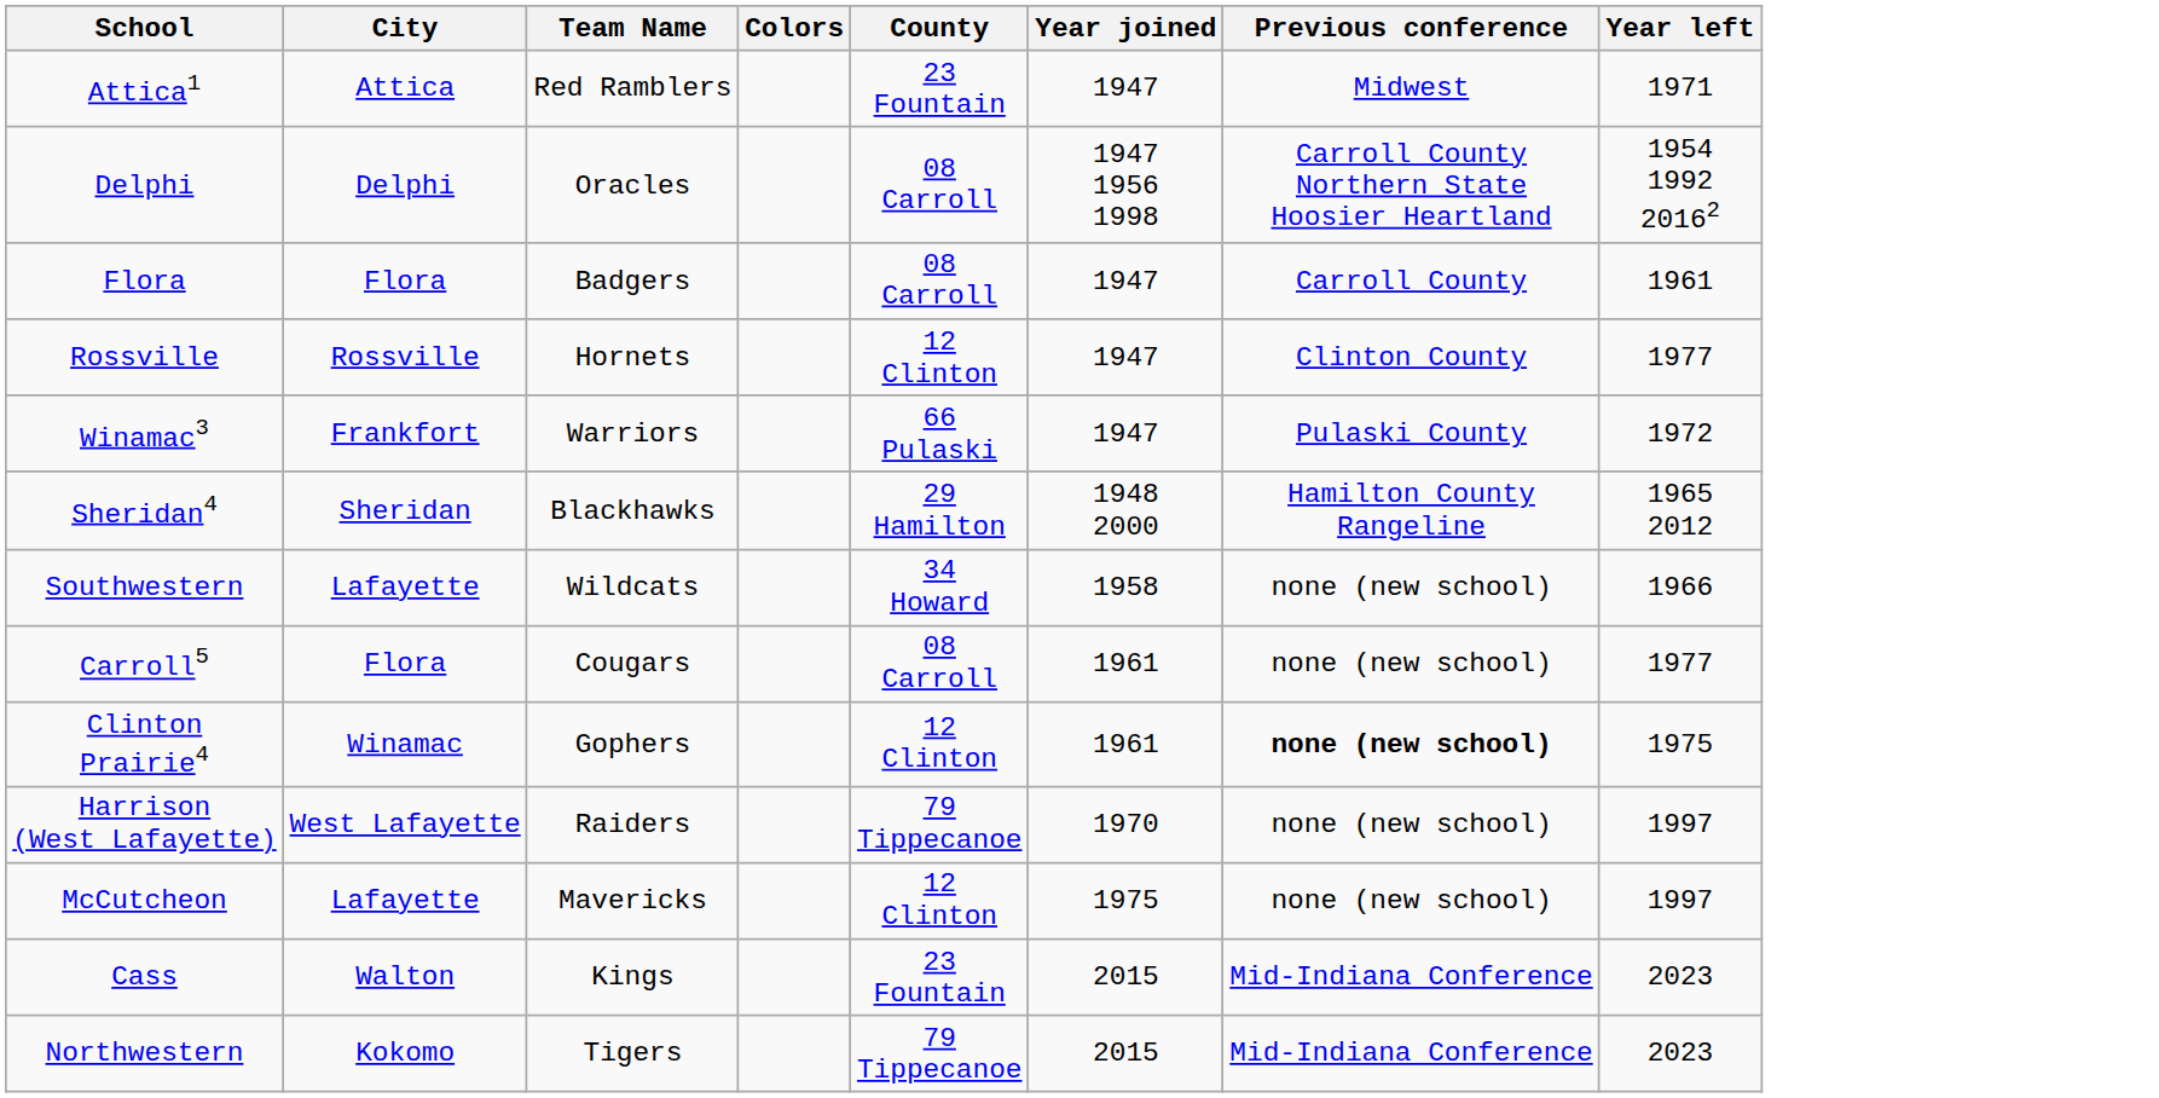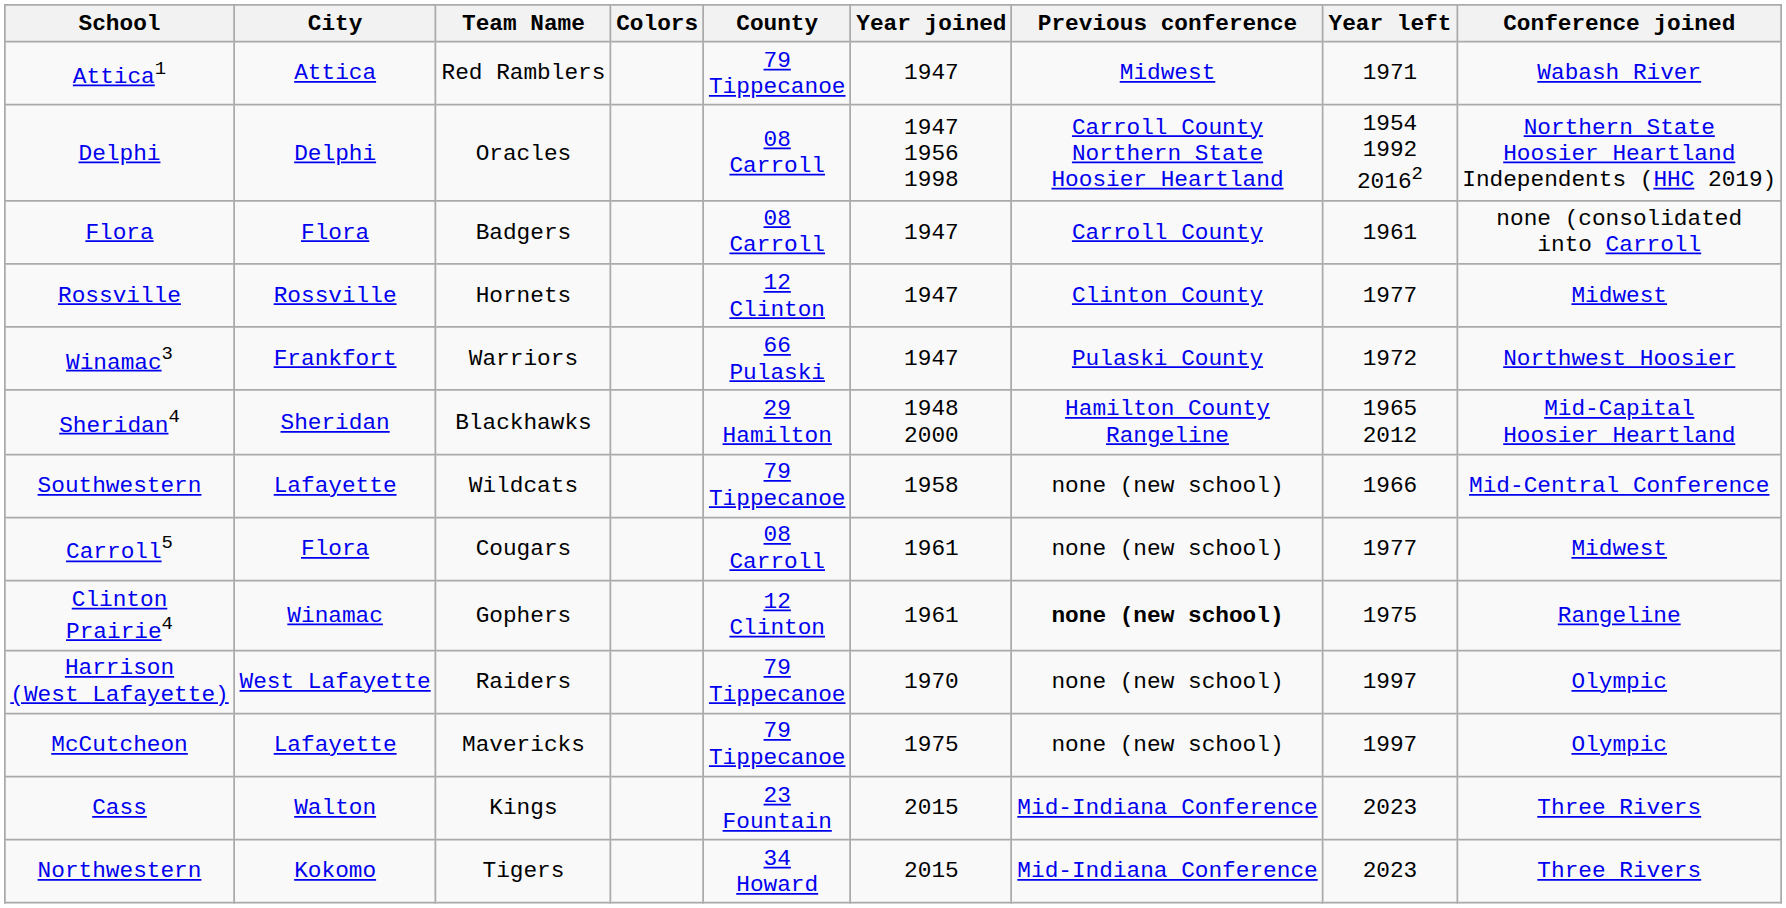 <table class="wikitable" style="text-align:center">
 <tr>
 <th>School</th>
 <th>City</th>
 <th>Team Name</th>
 <th>Colors</th>
 <th>County</th>
 <th>Year joined</th>
 <th>Previous conference</th>
 <th>Year left</th>
+<th>Conference joined</th>
 </tr>
 <tr>
 <td><a href='#'>Attica</a><sup>1</sup></td>
 <td><a href='#'>Attica</a></td>
 <td>Red Ramblers</td>
 <td> </td>
-<td><a href='#'>23 <br> Fountain</a></td>
+<td><a href='#'>79 <br> Tippecanoe</a></td>
 <td>1947</td>
 <td><a href='#'>Midwest</a></td>
 <td>1971</td>
+<td><a href='#'>Wabash River</a></td>
 </tr>
 <tr>
 <td><a href='#'>Delphi</a></td>
 <td><a href='#'>Delphi</a></td>
 <td>Oracles</td>
 <td> </td>
 <td><a href='#'>08 <br> Carroll</a></td>
 <td>1947<br>1956<br>1998</td>
 <td><a href='#'>Carroll County</a><br><a href='#'>Northern State</a><br><a href='#'>Hoosier Heartland</a></td>
 <td>1954<br>1992<br>2016<sup>2</sup></td>
+<td><a href='#'>Northern State</a><br><a href='#'>Hoosier Heartland</a><br>Independents (<a href='#'>HHC</a> 2019)</td>
 </tr>
 <tr>
 <td><a href='#'>Flora</a></td>
 <td><a href='#'>Flora</a></td>
 <td>Badgers</td>
 <td> </td>
 <td><a href='#'>08 <br> Carroll</a></td>
 <td>1947</td>
 <td><a href='#'>Carroll County</a></td>
 <td>1961</td>
+<td>none (consolidated <br> into <a href='#'>Carroll</a></td>
 </tr>
 <tr>
 <td><a href='#'>Rossville</a></td>
 <td><a href='#'>Rossville</a></td>
 <td>Hornets</td>
 <td> </td>
 <td><a href='#'>12 <br> Clinton</a></td>
 <td>1947</td>
 <td><a href='#'>Clinton County</a></td>
 <td>1977</td>
+<td><a href='#'>Midwest</a></td>
 </tr>
 <tr>
 <td><a href='#'>Winamac</a><sup>3</sup></td>
 <td><a href='#'>Frankfort</a></td>
 <td>Warriors</td>
 <td> </td>
 <td><a href='#'>66 <br> Pulaski</a></td>
 <td>1947</td>
 <td><a href='#'>Pulaski County</a></td>
 <td>1972</td>
+<td><a href='#'>Northwest Hoosier</a></td>
 </tr>
 <tr>
 <td><a href='#'>Sheridan</a><sup>4</sup></td>
 <td><a href='#'>Sheridan</a></td>
 <td>Blackhawks</td>
 <td> </td>
 <td><a href='#'>29 <br> Hamilton</a></td>
 <td>1948 <br> 2000</td>
 <td><a href='#'>Hamilton County</a><br> <a href='#'>Rangeline</a></td>
 <td>1965 <br> 2012</td>
+<td><a href='#'>Mid-Capital</a> <br> <a href='#'>Hoosier Heartland</a></td>
 </tr>
 <tr>
 <td><a href='#'>Southwestern</a></td>
 <td><a href='#'>Lafayette</a></td>
 <td>Wildcats</td>
 <td> </td>
-<td><a href='#'>34</a><br><a href='#'>Howard</a></td>
+<td><a href='#'>79 <br> Tippecanoe</a></td>
 <td>1958</td>
 <td>none (new school)</td>
 <td>1966</td>
+<td><a href='#'>Mid-Central Conference</a></td>
 </tr>
 <tr>
 <td><a href='#'>Carroll</a><sup>5</sup></td>
 <td><a href='#'>Flora</a></td>
 <td>Cougars</td>
 <td> </td>
 <td><a href='#'>08 <br> Carroll</a></td>
 <td>1961</td>
 <td>none (new school)</td>
 <td>1977</td>
+<td><a href='#'>Midwest</a></td>
 </tr>
 <tr>
 <td><a href='#'>Clinton <br> Prairie</a><sup>4</sup></td>
 <td><a href='#'>Winamac</a></td>
 <td>Gophers</td>
 <td> </td>
 <td><a href='#'>12 <br> Clinton</a></td>
 <td>1961</td>
 <td><strong>none (new school)</strong></td>
 <td>1975</td>
+<td><a href='#'>Rangeline</a></td>
 </tr>
 <tr>
 <td><a href='#'>Harrison <br> (West Lafayette)</a></td>
 <td><a href='#'>West Lafayette</a></td>
 <td>Raiders</td>
 <td>  </td>
 <td><a href='#'>79 <br> Tippecanoe</a></td>
 <td>1970</td>
 <td>none (new school)</td>
 <td>1997</td>
+<td><a href='#'>Olympic</a></td>
 </tr>
 <tr>
 <td><a href='#'>McCutcheon</a></td>
 <td><a href='#'>Lafayette</a></td>
 <td>Mavericks</td>
 <td>  </td>
-<td><a href='#'>12 <br> Clinton</a></td>
+<td><a href='#'>79 <br> Tippecanoe</a></td>
 <td>1975</td>
 <td>none (new school)</td>
 <td>1997</td>
+<td><a href='#'>Olympic</a></td>
 </tr>
 <tr>
 <td><a href='#'>Cass</a></td>
 <td><a href='#'>Walton</a></td>
 <td>Kings</td>
 <td> </td>
 <td><a href='#'>23 <br> Fountain</a></td>
 <td>2015</td>
 <td><a href='#'>Mid-Indiana Conference</a></td>
 <td>2023</td>
+<td><a href='#'>Three Rivers</a></td>
 </tr>
 <tr>
 <td><a href='#'>Northwestern</a></td>
 <td><a href='#'>Kokomo</a></td>
 <td>Tigers</td>
 <td> </td>
-<td><a href='#'>79 <br> Tippecanoe</a></td>
+<td><a href='#'>34</a><br><a href='#'>Howard</a></td>
 <td>2015</td>
 <td><a href='#'>Mid-Indiana Conference</a></td>
 <td>2023</td>
+<td><a href='#'>Three Rivers</a></td>
 </tr>
 </table>
